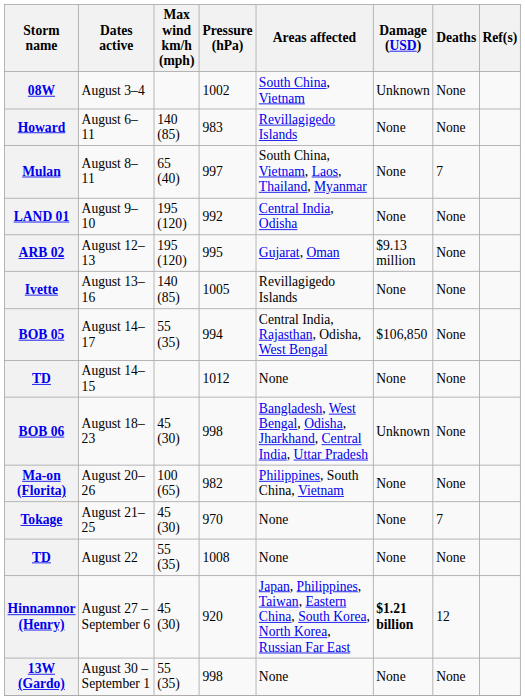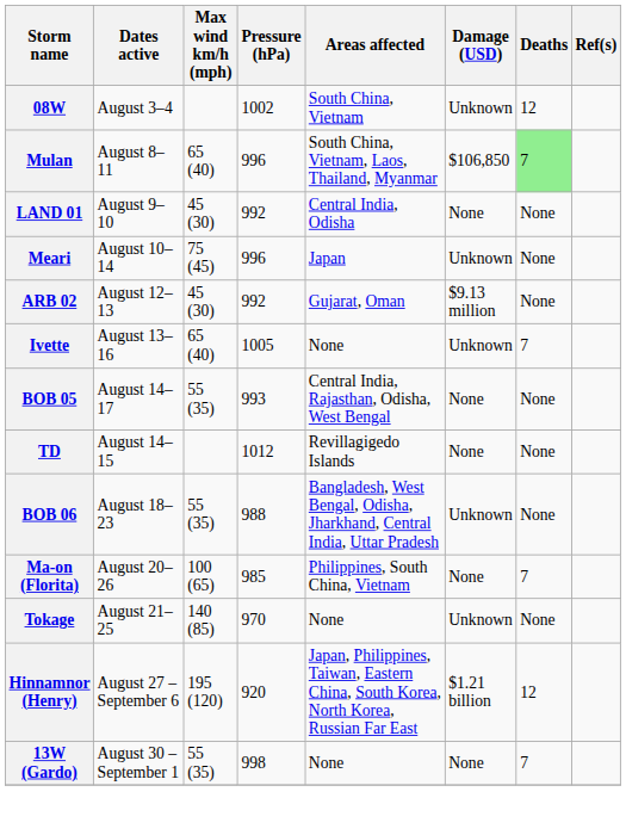 <table class="wikitable sortable">
 <tr>
 <th width="5%">Storm name</th>
 <th width="15%">Dates active</th>
 <th width="10%">Max wind<br>km/h (mph)</th>
 <th width="5%">Pressure<br>(hPa)</th>
 <th width="35%">Areas affected</th>
 <th width="5%">Damage<br>(<a href='#'>USD</a>)</th>
 <th width="5%">Deaths</th>
 <th width="5%">Ref(s)</th>
 </tr>
 <tr>
 <th><a href='#'>08W</a></th>
 <td>August 3–4</td>
 <td></td>
 <td>1002</td>
 <td><a href='#'>South China</a>, <a href='#'>Vietnam</a></td>
 <td>Unknown</td>
-<td>None</td>
-<td></td>
-</tr>
-<tr>
-<th><a href='#'>Howard</a></th>
-<td>August 6–11</td>
-<td>140 (85)</td>
-<td>983</td>
-<td><a href='#'>Revillagigedo Islands</a></td>
-<td>None</td>
-<td>None</td>
+<td>12</td>
 <td></td>
 </tr>
 <tr>
 <th><a href='#'>Mulan</a></th>
 <td>August 8–11</td>
 <td>65 (40)</td>
-<td>997</td>
+<td>996</td>
 <td>South China, <a href='#'>Vietnam</a>, <a href='#'>Laos</a>, <a href='#'>Thailand</a>, <a href='#'>Myanmar</a></td>
-<td>None</td>
-<td>7</td>
+<td>$106,850</td>
+<td style="background: lightgreen;">7</td>
 <td></td>
 </tr>
 <tr>
 <th><a href='#'>LAND 01</a></th>
 <td>August 9–10</td>
-<td>195 (120)</td>
+<td>45 (30)</td>
 <td>992</td>
 <td><a href='#'>Central India</a>, <a href='#'>Odisha</a></td>
 <td>None</td>
 <td>None</td>
 <td></td>
 </tr>
 <tr>
+<th><a href='#'>Meari</a></th>
+<td>August 10–14</td>
+<td>75 (45)</td>
+<td>996</td>
+<td><a href='#'>Japan</a></td>
+<td>Unknown</td>
+<td>None</td>
+<td></td>
+</tr>
+<tr>
 <th><a href='#'>ARB 02</a></th>
 <td>August 12–13</td>
-<td>195 (120)</td>
-<td>995</td>
+<td>45 (30)</td>
+<td>992</td>
 <td><a href='#'>Gujarat</a>, <a href='#'>Oman</a></td>
 <td>$9.13 million</td>
 <td>None</td>
 <td></td>
 </tr>
 <tr>
 <th><a href='#'>Ivette</a></th>
 <td>August 13–16</td>
-<td>140 (85)</td>
+<td>65 (40)</td>
 <td>1005</td>
-<td>Revillagigedo Islands</td>
 <td>None</td>
-<td>None</td>
+<td>Unknown</td>
+<td>7</td>
 <td></td>
 </tr>
 <tr>
 <th><a href='#'>BOB 05</a></th>
 <td>August 14–17</td>
 <td>55 (35)</td>
-<td>994</td>
+<td>993</td>
 <td>Central India, <a href='#'>Rajasthan</a>, Odisha, <a href='#'>West Bengal</a></td>
-<td>$106,850</td>
+<td>None</td>
 <td>None</td>
 <td></td>
 </tr>
 <tr>
 <th><a href='#'>TD</a></th>
 <td>August 14–15</td>
 <td></td>
 <td>1012</td>
-<td>None</td>
+<td>Revillagigedo Islands</td>
 <td>None</td>
 <td>None</td>
 <td></td>
 </tr>
 <tr>
 <th><a href='#'>BOB 06</a></th>
 <td>August 18–23</td>
-<td>45 (30)</td>
-<td>998</td>
+<td>55 (35)</td>
+<td>988</td>
 <td><a href='#'>Bangladesh</a>, <a href='#'>West Bengal</a>, <a href='#'>Odisha</a>, <a href='#'>Jharkhand</a>, <a href='#'>Central India</a>, <a href='#'>Uttar Pradesh</a></td>
 <td>Unknown</td>
 <td>None</td>
 <td></td>
 </tr>
 <tr>
 <th><a href='#'>Ma-on (Florita)</a></th>
 <td>August 20–26</td>
 <td>100 (65)</td>
-<td>982</td>
+<td>985</td>
 <td><a href='#'>Philippines</a>, South China, <a href='#'>Vietnam</a></td>
 <td>None</td>
-<td>None</td>
+<td>7</td>
 <td></td>
 </tr>
 <tr>
 <th><a href='#'>Tokage</a></th>
 <td>August 21–25</td>
-<td>45 (30)</td>
+<td>140 (85)</td>
 <td>970</td>
 <td>None</td>
-<td>None</td>
-<td>7</td>
-<td></td>
-</tr>
-<tr>
-<th><a href='#'>TD</a></th>
-<td>August 22</td>
-<td>55 (35)</td>
-<td>1008</td>
-<td>None</td>
-<td>None</td>
+<td>Unknown</td>
 <td>None</td>
 <td></td>
 </tr>
 <tr>
 <th><a href='#'>Hinnamnor (Henry)</a></th>
 <td>August 27 – September 6</td>
-<td>45 (30)</td>
+<td>195 (120)</td>
 <td>920</td>
 <td><a href='#'>Japan</a>, <a href='#'>Philippines</a>, <a href='#'>Taiwan</a>, <a href='#'>Eastern China</a>, <a href='#'>South Korea</a>, <a href='#'>North Korea</a>, <a href='#'>Russian Far East</a></td>
-<td><strong>$1.21 billion</strong></td>
+<td>$1.21 billion</td>
 <td>12</td>
 <td></td>
 </tr>
 <tr>
 <th><a href='#'>13W (Gardo)</a></th>
 <td>August 30 – September 1</td>
 <td>55 (35)</td>
 <td>998</td>
 <td>None</td>
 <td>None</td>
-<td>None</td>
+<td>7</td>
 <td></td>
 </tr>
 <tr>
 </tr>
 </table>
